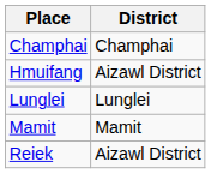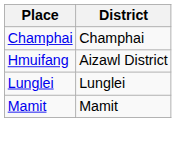 <table class="wikitable sortable">
 <tr>
 <th>Place</th>
 <th>District</th>
 </tr>
 <tr>
 <td><a href='#'>Champhai</a></td>
 <td>Champhai</td>
 </tr>
 <tr>
 <td><a href='#'>Hmuifang</a></td>
 <td>Aizawl District</td>
 </tr>
 <tr>
 <td><a href='#'>Lunglei</a></td>
 <td>Lunglei</td>
 </tr>
 <tr>
 <td><a href='#'>Mamit</a></td>
 <td>Mamit</td>
 </tr>
-<tr>
-<td><a href='#'>Reiek</a></td>
-<td>Aizawl District</td>
-</tr>
 </table>
